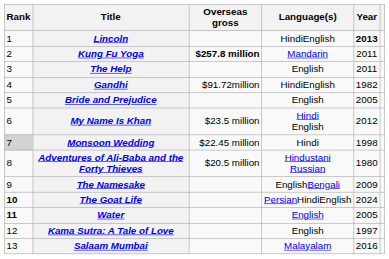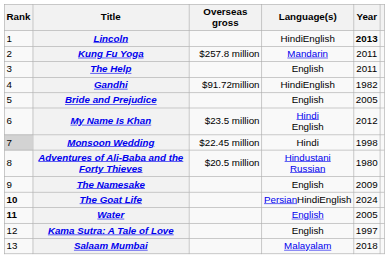 <table class="wikitable sortable plainrowheaders" style="margin:auto; margin:auto;">
 <tr>
 <th>Rank</th>
 <th>Title</th>
 <th>Overseas gross</th>
 <th>Language(s)</th>
 <th>Year</th>
 <th class="unsortable"></th>
 </tr>
 <tr>
 <td>1</td>
 <th scope="row"><em><a href='#'>Lincoln</a></em></th>
 <td style="text-align:right"></td>
 <td style="text-align:center;">HindiEnglish</td>
 <td style="text-align:center;"><strong>2013</strong></td>
 <td style="text-align:center;"></td>
 </tr>
 <tr>
 <td>2</td>
 <th scope="row"><em><a href='#'>Kung Fu Yoga</a></em></th>
-<td style="text-align:right"><strong>$257.8 million</strong></td>
+<td style="text-align:right">$257.8 million</td>
 <td style="text-align:center;"><a href='#'>Mandarin</a></td>
 <td style="text-align:center;">2011</td>
 <td style="text-align:center;"></td>
 </tr>
 <tr>
 <td>3</td>
 <th scope="row"><em><a href='#'>The Help</a></em></th>
 <td style="text-align:right"></td>
 <td style="text-align:center;">English</td>
 <td style="text-align:center;">2011</td>
 <td style="text-align:center;"></td>
 </tr>
 <tr>
 <td>4</td>
 <th scope="row"><em><a href='#'>Gandhi</a></em></th>
 <td style="text-align:right">$91.72million</td>
 <td style="text-align:center;">HindiEnglish</td>
 <td style="text-align:center;">1982</td>
 <td style="text-align:center;"></td>
 </tr>
 <tr>
 <td>5</td>
 <th scope="row"><em><a href='#'>Bride and Prejudice</a></em></th>
 <td style="text-align:right"></td>
 <td style="text-align:center;">English</td>
 <td style="text-align:center;">2005</td>
 <td style="text-align:center;"></td>
 </tr>
 <tr>
 <td>6</td>
 <th scope="row"><em><a href='#'>My Name Is Khan</a></em></th>
 <td style="text-align:right">$23.5 million</td>
 <td style="text-align:center;"><a href='#'>Hindi</a><br>English</td>
 <td style="text-align:center;">2012</td>
 <td style="text-align:center;"></td>
 </tr>
 <tr>
 <td style="background: lightgrey;">7</td>
 <th scope="row"><em><a href='#'>Monsoon Wedding</a></em></th>
 <td style="text-align:right">$22.45 million</td>
 <td style="text-align:center;">Hindi</td>
 <td style="text-align:center;">1998</td>
 <td style="text-align:center;"></td>
 </tr>
 <tr>
 <td>8</td>
 <th scope="row"><em><a href='#'>Adventures of Ali-Baba and the Forty Thieves</a></em></th>
 <td style="text-align:right">$20.5 million</td>
 <td style="text-align:center;"><a href='#'>Hindustani</a> <br><a href='#'>Russian</a></td>
 <td style="text-align:center;">1980</td>
 <td style="text-align:center;"></td>
 </tr>
 <tr>
 <td>9</td>
 <th scope="row"><em><a href='#'>The Namesake</a></em></th>
 <td style="text-align:right"></td>
-<td style="text-align:center;">English<a href='#'>Bengali</a></td>
+<td style="text-align:center;">English</td>
 <td style="text-align:center;">2009</td>
 <td style="text-align:center;"></td>
 </tr>
 <tr>
 <td><strong>10</strong></td>
 <th scope="row"><em><a href='#'>The Goat Life</a></em></th>
 <td style="text-align:right"></td>
 <td style="text-align:center;"><a href='#'>Persian</a>HindiEnglish</td>
 <td style="text-align:center;">2024</td>
 <td style="text-align:center;"></td>
 </tr>
 <tr>
 <td><strong>11</strong></td>
 <th scope="row"><em><a href='#'>Water</a></em></th>
 <td style="text-align:right"></td>
 <td style="text-align:center;"><a href='#'>English</a></td>
 <td style="text-align:center;">2005</td>
 <td style="text-align:center;"></td>
 </tr>
 <tr>
 <td>12</td>
 <th scope="row"><em><a href='#'>Kama Sutra: A Tale of Love</a></em></th>
 <td style="text-align:right"></td>
 <td style="text-align:center;">English</td>
 <td style="text-align:center;">1997</td>
 <td style="text-align:center;"></td>
 </tr>
 <tr>
 <td>13</td>
 <th scope="row"><em><a href='#'>Salaam Mumbai</a></em></th>
 <td style="text-align:right"></td>
 <td style="text-align:center;"><a href='#'>Malayalam</a></td>
-<td style="text-align:center;">2016</td>
+<td style="text-align:center;">2018</td>
 <td style="text-align:center;"></td>
 </tr>
 </table>
